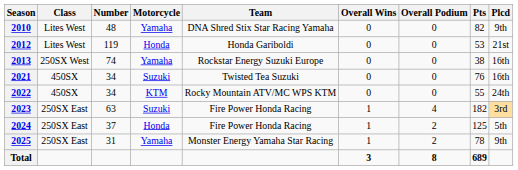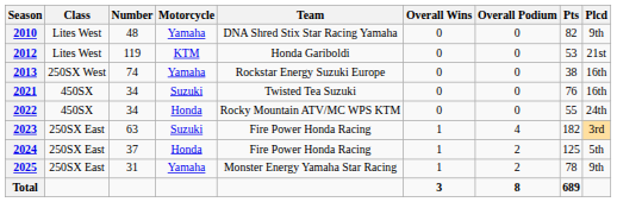 <table class="wikitable" style="font-size: 85%; text-align:center">
 <tr>
 <th>Season</th>
 <th>Class</th>
 <th>Number</th>
 <th>Motorcycle</th>
 <th>Team</th>
 <th>Overall Wins</th>
 <th>Overall Podium</th>
 <th>Pts</th>
 <th>Plcd</th>
 </tr>
 <tr>
 <th><a href='#'>2010</a></th>
 <td>Lites West</td>
 <td>48</td>
 <td><a href='#'>Yamaha</a></td>
 <td>DNA Shred Stix Star Racing Yamaha</td>
 <td>0</td>
 <td>0</td>
 <td>82</td>
 <td>9th</td>
 </tr>
 <tr>
 <th><a href='#'>2012</a></th>
 <td>Lites West</td>
 <td>119</td>
-<td><a href='#'>Honda</a></td>
+<td><a href='#'>KTM</a></td>
 <td>Honda Gariboldi</td>
 <td>0</td>
 <td>0</td>
 <td>53</td>
 <td>21st</td>
 </tr>
 <tr>
 <th><a href='#'>2013</a></th>
 <td>250SX West</td>
 <td>74</td>
 <td><a href='#'>Yamaha</a></td>
 <td>Rockstar Energy Suzuki Europe</td>
 <td>0</td>
 <td>0</td>
 <td>38</td>
 <td>16th</td>
 </tr>
 <tr>
 <th><a href='#'>2021</a></th>
 <td>450SX</td>
 <td>34</td>
 <td><a href='#'>Suzuki</a></td>
 <td>Twisted Tea Suzuki</td>
 <td>0</td>
 <td>0</td>
 <td>76</td>
 <td>16th</td>
 </tr>
 <tr>
 <th><a href='#'>2022</a></th>
 <td>450SX</td>
 <td>34</td>
-<td><a href='#'>KTM</a></td>
+<td><a href='#'>Honda</a></td>
 <td>Rocky Mountain ATV/MC WPS KTM</td>
 <td>0</td>
 <td>0</td>
 <td>55</td>
 <td>24th</td>
 </tr>
 <tr>
 <th><a href='#'>2023</a></th>
 <td>250SX East</td>
 <td>63</td>
 <td><a href='#'>Suzuki</a></td>
 <td>Fire Power Honda Racing</td>
 <td>1</td>
 <td>4</td>
 <td>182</td>
 <td style="background:#ffdf9f;">3rd</td>
 </tr>
 <tr>
 <th><a href='#'>2024</a></th>
 <td>250SX East</td>
 <td>37</td>
 <td><a href='#'>Honda</a></td>
 <td>Fire Power Honda Racing</td>
 <td>1</td>
 <td>2</td>
 <td>125</td>
 <td>5th</td>
 </tr>
 <tr>
 <th><a href='#'>2025</a></th>
 <td>250SX East</td>
 <td>31</td>
 <td><a href='#'>Yamaha</a></td>
 <td>Monster Energy Yamaha Star Racing</td>
 <td>1</td>
 <td>2</td>
 <td>78</td>
 <td>9th</td>
 </tr>
 <tr>
 <th>Total</th>
 <td></td>
 <td></td>
 <td></td>
 <td></td>
 <td><strong>3</strong></td>
 <td><strong>8</strong></td>
 <td><strong>689</strong></td>
 <td></td>
 </tr>
 </table>
